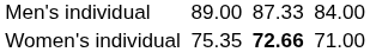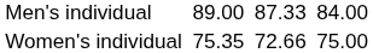 <table>
 <tr>
 <td>Men's individual</td>
 <td></td>
 <td>89.00</td>
 <td></td>
 <td>87.33</td>
 <td></td>
 <td>84.00</td>
 </tr>
 <tr>
 <td>Women's individual</td>
 <td></td>
 <td>75.35</td>
 <td></td>
-<td><strong>72.66</strong></td>
+<td>72.66</td>
 <td></td>
-<td>71.00</td>
+<td>75.00</td>
 </tr>
 </table>
